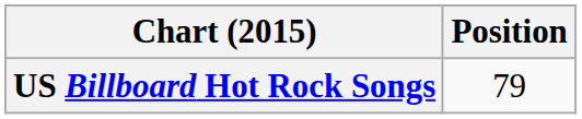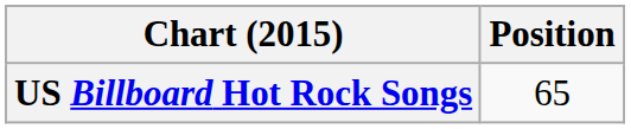 <table class="wikitable plainrowheaders sortable">
 <tr>
 <th>Chart (2015)</th>
 <th>Position</th>
 </tr>
 <tr>
 <th scope="row">US <a href='#'><em>Billboard</em> Hot Rock Songs</a></th>
-<td style="text-align:center;">79</td>
+<td style="text-align:center;">65</td>
 </tr>
 </table>
